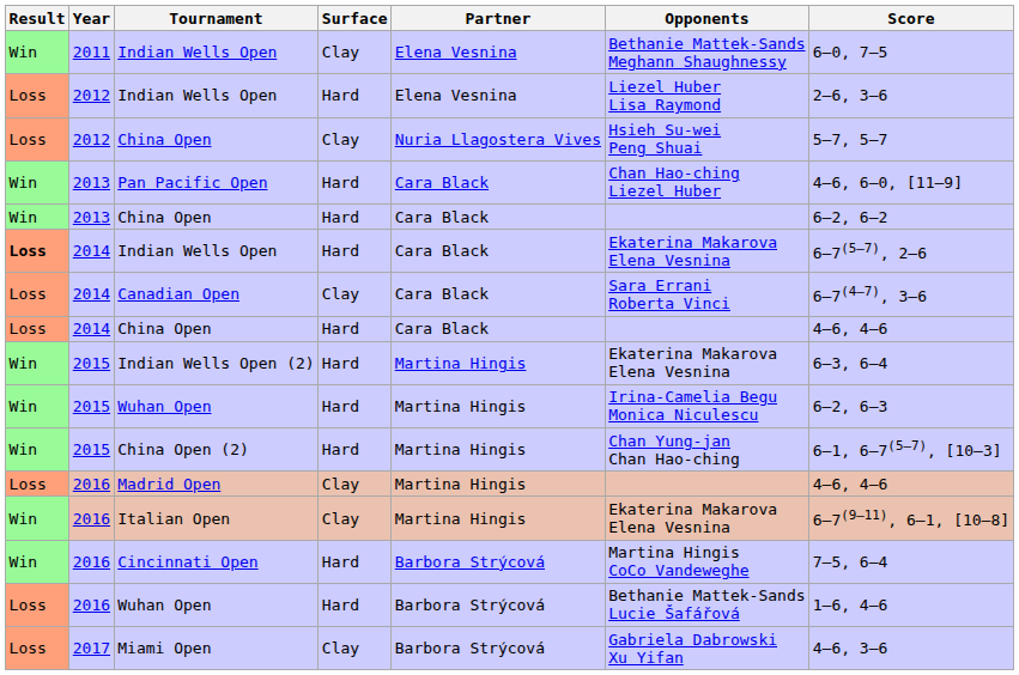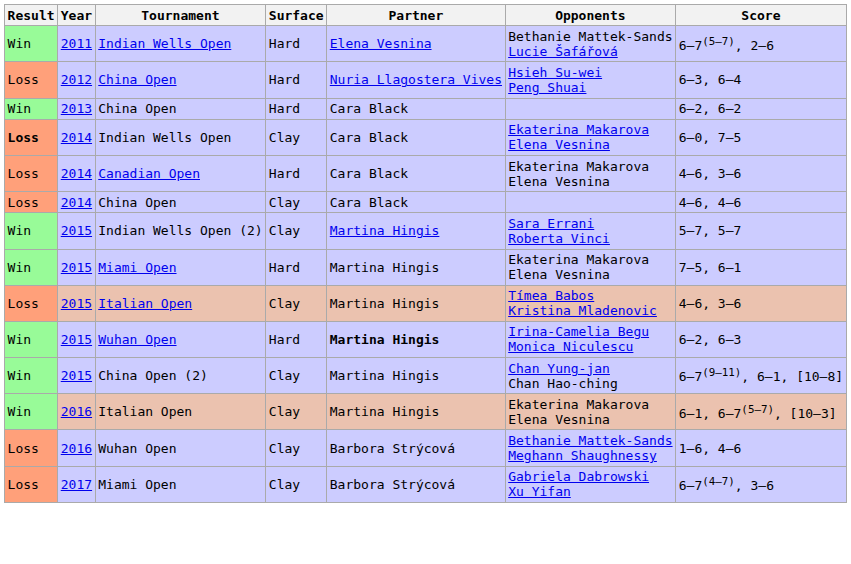 <table class="wikitable sortable">
 <tr style="background: #eee;">
 <th>Result</th>
 <th>Year</th>
 <th>Tournament</th>
 <th>Surface</th>
 <th>Partner</th>
 <th>Opponents</th>
 <th>Score</th>
 </tr>
 <tr bgcolor=CCCCFF>
 <td bgcolor="98FB98">Win</td>
 <td><a href='#'>2011</a></td>
 <td><a href='#'>Indian Wells Open</a></td>
-<td>Clay</td>
+<td>Hard</td>
 <td> <a href='#'>Elena Vesnina</a></td>
-<td> <a href='#'>Bethanie Mattek-Sands</a> <br>  <a href='#'>Meghann Shaughnessy</a></td>
-<td>6–0, 7–5</td>
-</tr>
-<tr bgcolor=CCCCFF>
-<td bgcolor="FFA07A">Loss</td>
-<td><a href='#'>2012</a></td>
-<td>Indian Wells Open</td>
-<td>Hard</td>
-<td> Elena Vesnina</td>
-<td> <a href='#'>Liezel Huber</a> <br>  <a href='#'>Lisa Raymond</a></td>
-<td>2–6, 3–6</td>
+<td> Bethanie Mattek-Sands <br>  <a href='#'>Lucie Šafářová</a></td>
+<td>6–7<sup>(5–7)</sup>, 2–6</td>
 </tr>
 <tr bgcolor=CCCCFF>
 <td bgcolor="FFA07A">Loss</td>
 <td><a href='#'>2012</a></td>
 <td><a href='#'>China Open</a></td>
-<td>Clay</td>
+<td>Hard</td>
 <td> <a href='#'>Nuria Llagostera Vives</a></td>
 <td> <a href='#'>Hsieh Su-wei</a> <br>  <a href='#'>Peng Shuai</a></td>
-<td>5–7, 5–7</td>
-</tr>
-<tr bgcolor=CCCCFF>
-<td bgcolor="98FB98">Win</td>
-<td><a href='#'>2013</a></td>
-<td><a href='#'>Pan Pacific Open</a></td>
-<td>Hard</td>
-<td> <a href='#'>Cara Black</a></td>
-<td> <a href='#'>Chan Hao-ching</a> <br>  <a href='#'>Liezel Huber</a></td>
-<td>4–6, 6–0, [11–9]</td>
+<td>6–3, 6–4</td>
 </tr>
 <tr bgcolor=CCCCFF>
 <td bgcolor="98FB98">Win</td>
 <td><a href='#'>2013</a></td>
 <td>China Open</td>
 <td>Hard</td>
 <td> Cara Black</td>
 <td></td>
 <td>6–2, 6–2</td>
 </tr>
 <tr bgcolor=CCCCFF>
 <td bgcolor="FFA07A"><strong>Loss</strong></td>
 <td><a href='#'>2014</a></td>
 <td>Indian Wells Open</td>
-<td>Hard</td>
+<td>Clay</td>
 <td> Cara Black</td>
 <td> <a href='#'>Ekaterina Makarova</a> <br>  <a href='#'>Elena Vesnina</a></td>
-<td>6–7<sup>(5–7)</sup>, 2–6</td>
+<td>6–0, 7–5</td>
 </tr>
 <tr bgcolor=CCCCFF>
 <td bgcolor="FFA07A">Loss</td>
 <td><a href='#'>2014</a></td>
 <td><a href='#'>Canadian Open</a></td>
-<td>Clay</td>
+<td>Hard</td>
 <td> Cara Black</td>
-<td> <a href='#'>Sara Errani</a> <br>  <a href='#'>Roberta Vinci</a></td>
-<td>6–7<sup>(4–7)</sup>, 3–6</td>
+<td> Ekaterina Makarova <br>  Elena Vesnina</td>
+<td>4–6, 3–6</td>
 </tr>
 <tr bgcolor=CCCCFF>
 <td bgcolor="FFA07A">Loss</td>
 <td><a href='#'>2014</a></td>
 <td>China Open</td>
-<td>Hard</td>
+<td>Clay</td>
 <td> Cara Black</td>
 <td></td>
 <td>4–6, 4–6</td>
 </tr>
 <tr bgcolor=CCCCFF>
 <td bgcolor="98FB98">Win</td>
 <td><a href='#'>2015</a></td>
 <td>Indian Wells Open (2)</td>
+<td>Clay</td>
+<td> <a href='#'>Martina Hingis</a></td>
+<td> <a href='#'>Sara Errani</a> <br>  <a href='#'>Roberta Vinci</a></td>
+<td>5–7, 5–7</td>
+</tr>
+<tr bgcolor=CCCCFF>
+<td bgcolor="98FB98">Win</td>
+<td><a href='#'>2015</a></td>
+<td><a href='#'>Miami Open</a></td>
 <td>Hard</td>
-<td> <a href='#'>Martina Hingis</a></td>
+<td> Martina Hingis</td>
 <td> Ekaterina Makarova <br>  Elena Vesnina</td>
-<td>6–3, 6–4</td>
+<td>7–5, 6–1</td>
+</tr>
+<tr bgcolor=#EBC2AF>
+<td bgcolor="FFA07A">Loss</td>
+<td><a href='#'>2015</a></td>
+<td><a href='#'>Italian Open</a></td>
+<td>Clay</td>
+<td> Martina Hingis</td>
+<td> <a href='#'>Tímea Babos</a> <br>  <a href='#'>Kristina Mladenovic</a></td>
+<td>4–6, 3–6</td>
 </tr>
 <tr bgcolor=#CCCCFF>
 <td bgcolor="98FB98">Win</td>
 <td><a href='#'>2015</a></td>
 <td><a href='#'>Wuhan Open</a></td>
 <td>Hard</td>
-<td> Martina Hingis</td>
+<td><strong> Martina Hingis</strong></td>
 <td> <a href='#'>Irina-Camelia Begu</a> <br>  <a href='#'>Monica Niculescu</a></td>
 <td>6–2, 6–3</td>
 </tr>
 <tr bgcolor=#CCCCFF>
 <td bgcolor="98FB98">Win</td>
 <td><a href='#'>2015</a></td>
 <td>China Open (2)</td>
-<td>Hard</td>
+<td>Clay</td>
 <td> Martina Hingis</td>
 <td> <a href='#'>Chan Yung-jan</a> <br>  Chan Hao-ching</td>
-<td>6–1, 6–7<sup>(5–7)</sup>, [10–3]</td>
-</tr>
-<tr bgcolor=#EBC2AF>
-<td bgcolor="FFA07A">Loss</td>
-<td><a href='#'>2016</a></td>
-<td><a href='#'>Madrid Open</a></td>
-<td>Clay</td>
-<td> Martina Hingis</td>
-<td></td>
-<td>4–6, 4–6</td>
+<td>6–7<sup>(9–11)</sup>, 6–1, [10–8]</td>
 </tr>
 <tr bgcolor=#EBC2AF>
 <td bgcolor="98FB98">Win</td>
 <td><a href='#'>2016</a></td>
 <td>Italian Open</td>
 <td>Clay</td>
 <td> Martina Hingis</td>
 <td> Ekaterina Makarova <br>  Elena Vesnina</td>
-<td>6–7<sup>(9–11)</sup>, 6–1, [10–8]</td>
-</tr>
-<tr bgcolor=#CCCCFF>
-<td bgcolor="98FB98">Win</td>
-<td><a href='#'>2016</a></td>
-<td><a href='#'>Cincinnati Open</a></td>
-<td>Hard</td>
-<td> <a href='#'>Barbora Strýcová</a></td>
-<td> Martina Hingis <br>  <a href='#'>CoCo Vandeweghe</a></td>
-<td>7–5, 6–4</td>
+<td>6–1, 6–7<sup>(5–7)</sup>, [10–3]</td>
 </tr>
 <tr bgcolor=#CCCCFF>
 <td bgcolor="FFA07A">Loss</td>
 <td><a href='#'>2016</a></td>
 <td>Wuhan Open</td>
-<td>Hard</td>
+<td>Clay</td>
 <td> Barbora Strýcová</td>
-<td> Bethanie Mattek-Sands <br>  <a href='#'>Lucie Šafářová</a></td>
+<td> <a href='#'>Bethanie Mattek-Sands</a> <br>  <a href='#'>Meghann Shaughnessy</a></td>
 <td>1–6, 4–6</td>
 </tr>
 <tr bgcolor=CCCCFF>
 <td bgcolor="FFA07A">Loss</td>
 <td><a href='#'>2017</a></td>
 <td>Miami Open</td>
 <td>Clay</td>
 <td> Barbora Strýcová</td>
 <td> <a href='#'>Gabriela Dabrowski</a> <br>  <a href='#'>Xu Yifan</a></td>
-<td>4–6, 3–6</td>
+<td>6–7<sup>(4–7)</sup>, 3–6</td>
 </tr>
 </table>
